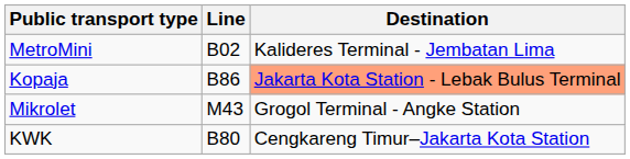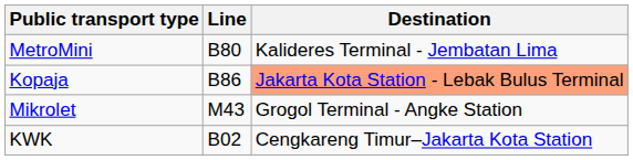 <table class="wikitable">
 <tr>
 <th>Public transport type</th>
 <th>Line</th>
 <th>Destination</th>
 </tr>
 <tr>
 <td><a href='#'>MetroMini</a></td>
-<td>B02</td>
+<td>B80</td>
 <td>Kalideres Terminal - <a href='#'>Jembatan Lima</a></td>
 </tr>
 <tr>
 <td><a href='#'>Kopaja</a></td>
 <td>B86</td>
 <td style="background: lightsalmon;"><a href='#'>Jakarta Kota Station</a> - Lebak Bulus Terminal</td>
 </tr>
 <tr>
 <td><a href='#'>Mikrolet</a></td>
 <td>M43</td>
 <td>Grogol Terminal - Angke Station</td>
 </tr>
 <tr>
 <td>KWK</td>
-<td>B80</td>
+<td>B02</td>
 <td>Cengkareng Timur–<a href='#'>Jakarta Kota Station</a></td>
 </tr>
 </table>
